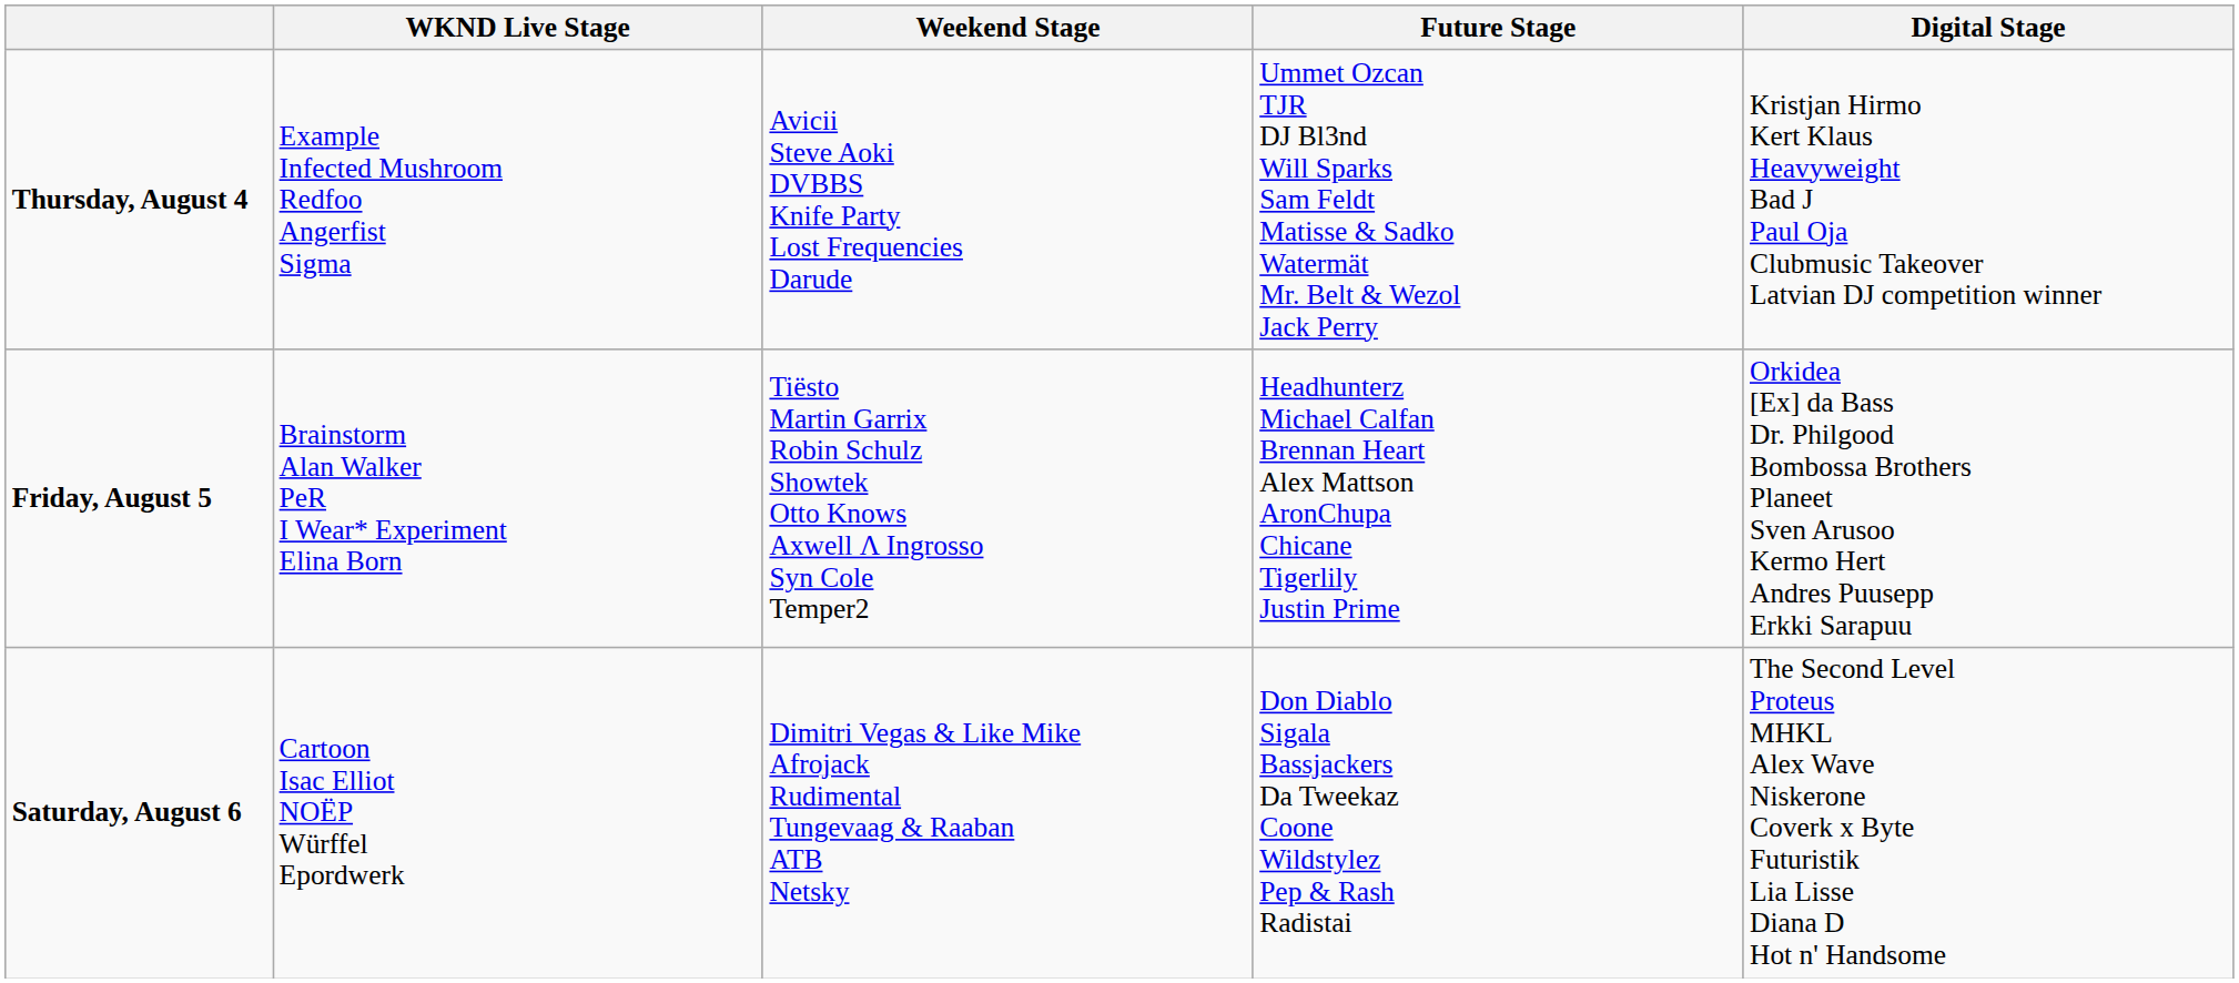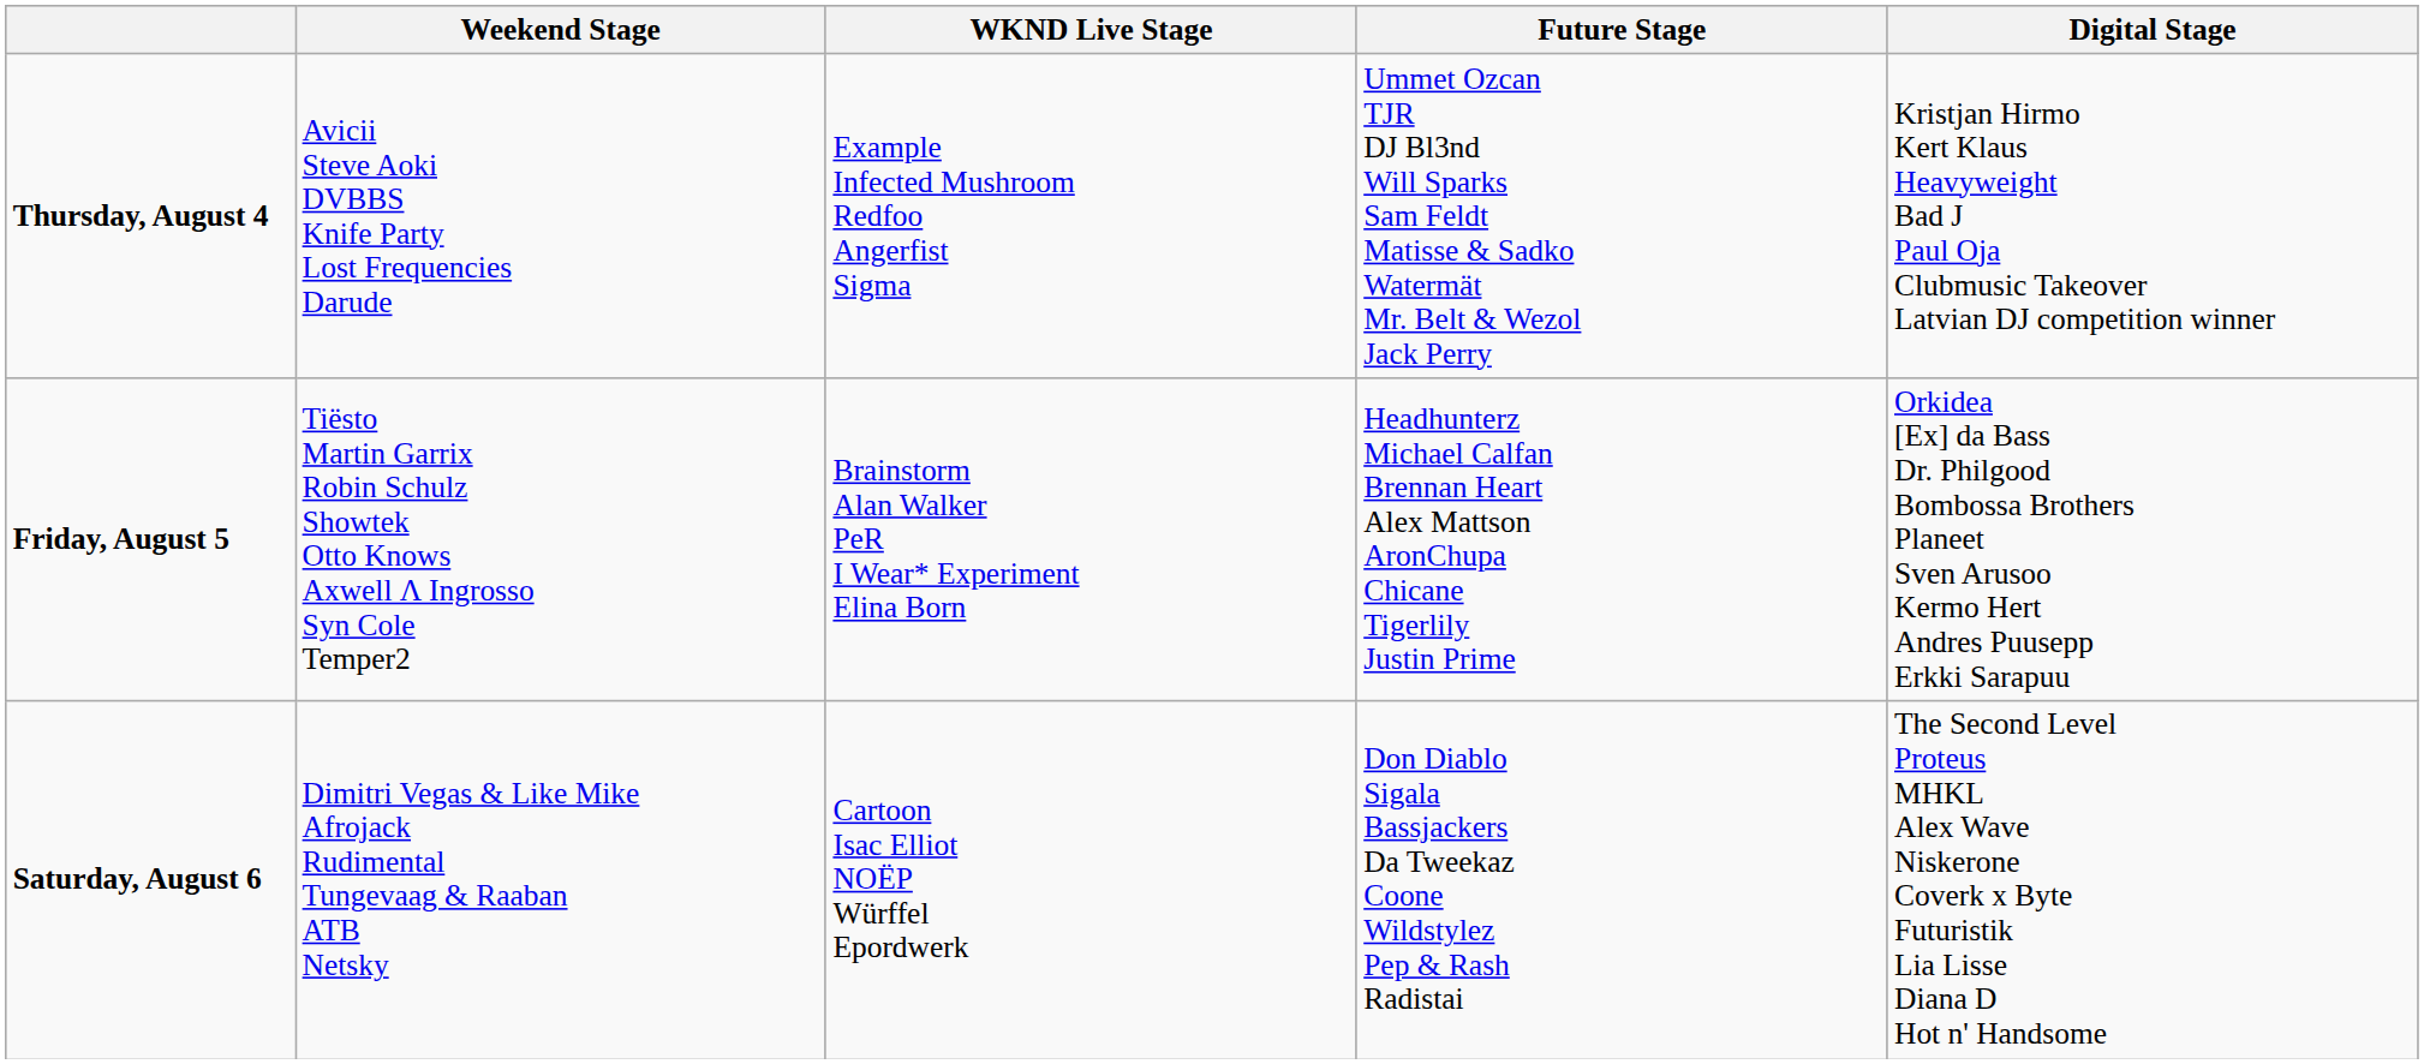 <table class="wikitable" width="100%">
 <tr>
 <th width="12%"></th>
+<th width="22%">Weekend Stage</th>
 <th width="22%">WKND Live Stage</th>
-<th width="22%">Weekend Stage</th>
 <th width="22%">Future Stage</th>
 <th width="22%">Digital Stage</th>
 </tr>
 <tr>
 <td><strong>Thursday, August 4</strong></td>
+<td><a href='#'>Avicii</a><br><a href='#'>Steve Aoki</a><br><a href='#'>DVBBS</a><br><a href='#'>Knife Party</a><br><a href='#'>Lost Frequencies</a><br><a href='#'>Darude</a><br></td>
 <td><a href='#'>Example</a><br><a href='#'>Infected Mushroom</a><br><a href='#'>Redfoo</a><br><a href='#'>Angerfist</a><br><a href='#'>Sigma</a><br></td>
-<td><a href='#'>Avicii</a><br><a href='#'>Steve Aoki</a><br><a href='#'>DVBBS</a><br><a href='#'>Knife Party</a><br><a href='#'>Lost Frequencies</a><br><a href='#'>Darude</a><br></td>
 <td><a href='#'>Ummet Ozcan</a><br><a href='#'>TJR</a><br>DJ Bl3nd<br><a href='#'>Will Sparks</a><br><a href='#'>Sam Feldt</a><br><a href='#'>Matisse & Sadko</a><br><a href='#'>Watermät</a><br><a href='#'>Mr. Belt & Wezol</a><br><a href='#'>Jack Perry</a><br></td>
 <td>Kristjan Hirmo<br>Kert Klaus<br><a href='#'>Heavyweight</a><br>Bad J<br><a href='#'>Paul Oja</a><br>Clubmusic Takeover<br>Latvian DJ competition winner<br></td>
 </tr>
 <tr>
 <td><strong>Friday, August 5</strong></td>
+<td><a href='#'>Tiësto</a><br><a href='#'>Martin Garrix</a><br><a href='#'>Robin Schulz</a><br><a href='#'>Showtek</a><br><a href='#'>Otto Knows</a><br><a href='#'>Axwell Λ Ingrosso</a><br><a href='#'>Syn Cole</a><br>Temper2<br></td>
 <td><a href='#'>Brainstorm</a><br><a href='#'>Alan Walker</a><br><a href='#'>PeR</a><br><a href='#'>I Wear* Experiment</a><br><a href='#'>Elina Born</a><br></td>
-<td><a href='#'>Tiësto</a><br><a href='#'>Martin Garrix</a><br><a href='#'>Robin Schulz</a><br><a href='#'>Showtek</a><br><a href='#'>Otto Knows</a><br><a href='#'>Axwell Λ Ingrosso</a><br><a href='#'>Syn Cole</a><br>Temper2<br></td>
 <td><a href='#'>Headhunterz</a><br><a href='#'>Michael Calfan</a><br><a href='#'>Brennan Heart</a><br>Alex Mattson<br><a href='#'>AronChupa</a><br><a href='#'>Chicane</a><br><a href='#'>Tigerlily</a><br><a href='#'>Justin Prime</a><br></td>
 <td><a href='#'>Orkidea</a><br>[Ex] da Bass<br>Dr. Philgood<br>Bombossa Brothers<br>Planeet<br>Sven Arusoo<br>Kermo Hert<br>Andres Puusepp<br>Erkki Sarapuu<br></td>
 </tr>
 <tr>
 <td><strong>Saturday, August 6</strong></td>
+<td><a href='#'>Dimitri Vegas & Like Mike</a><br><a href='#'>Afrojack</a><br><a href='#'>Rudimental</a><br><a href='#'>Tungevaag & Raaban</a><br><a href='#'>ATB</a><br><a href='#'>Netsky</a><br></td>
 <td><a href='#'>Cartoon</a><br><a href='#'>Isac Elliot</a><br><a href='#'>NOËP</a><br>Würffel<br>Epordwerk<br></td>
-<td><a href='#'>Dimitri Vegas & Like Mike</a><br><a href='#'>Afrojack</a><br><a href='#'>Rudimental</a><br><a href='#'>Tungevaag & Raaban</a><br><a href='#'>ATB</a><br><a href='#'>Netsky</a><br></td>
 <td><a href='#'>Don Diablo</a><br><a href='#'>Sigala</a><br><a href='#'>Bassjackers</a><br>Da Tweekaz<br><a href='#'>Coone</a><br><a href='#'>Wildstylez</a><br><a href='#'>Pep & Rash</a><br>Radistai<br></td>
 <td>The Second Level<br><a href='#'>Proteus</a><br>MHKL<br>Alex Wave<br>Niskerone<br>Coverk x Byte<br>Futuristik<br>Lia Lisse<br>Diana D<br>Hot n' Handsome<br></td>
 </tr>
 </table>
